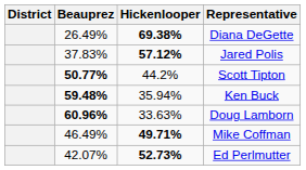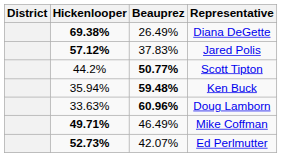 <table class=wikitable>
 <tr>
 <th>District</th>
+<th>Hickenlooper</th>
 <th>Beauprez</th>
-<th>Hickenlooper</th>
 <th>Representative</th>
 </tr>
 <tr align=center>
 <th></th>
+<td><strong>69.38%</strong></td>
 <td>26.49%</td>
-<td><strong>69.38%</strong></td>
 <td><a href='#'>Diana DeGette</a></td>
 </tr>
 <tr align=center>
 <th></th>
+<td><strong>57.12%</strong></td>
 <td>37.83%</td>
-<td><strong>57.12%</strong></td>
 <td><a href='#'>Jared Polis</a></td>
 </tr>
 <tr align=center>
 <th></th>
+<td>44.2%</td>
 <td><strong>50.77%</strong></td>
-<td>44.2%</td>
 <td><a href='#'>Scott Tipton</a></td>
 </tr>
 <tr align=center>
 <th></th>
+<td>35.94%</td>
 <td><strong>59.48%</strong></td>
-<td>35.94%</td>
 <td><a href='#'>Ken Buck</a></td>
 </tr>
 <tr align=center>
 <th></th>
+<td>33.63%</td>
 <td><strong>60.96%</strong></td>
-<td>33.63%</td>
 <td><a href='#'>Doug Lamborn</a></td>
 </tr>
 <tr align=center>
 <th></th>
+<td><strong>49.71%</strong></td>
 <td>46.49%</td>
-<td><strong>49.71%</strong></td>
 <td><a href='#'>Mike Coffman</a></td>
 </tr>
 <tr align=center>
 <th></th>
+<td><strong>52.73%</strong></td>
 <td>42.07%</td>
-<td><strong>52.73%</strong></td>
 <td><a href='#'>Ed Perlmutter</a></td>
 </tr>
 </table>
